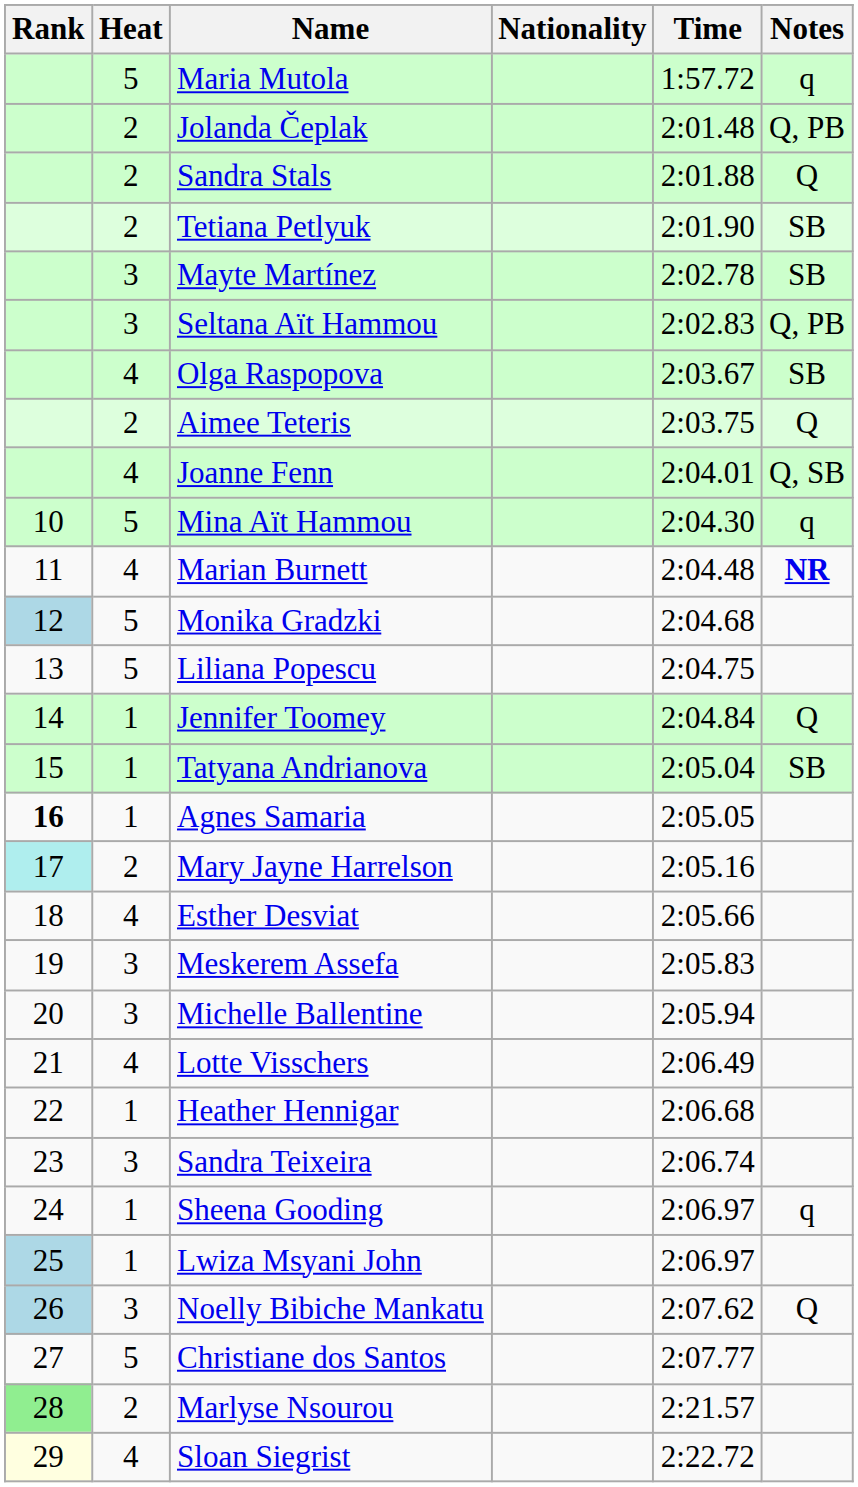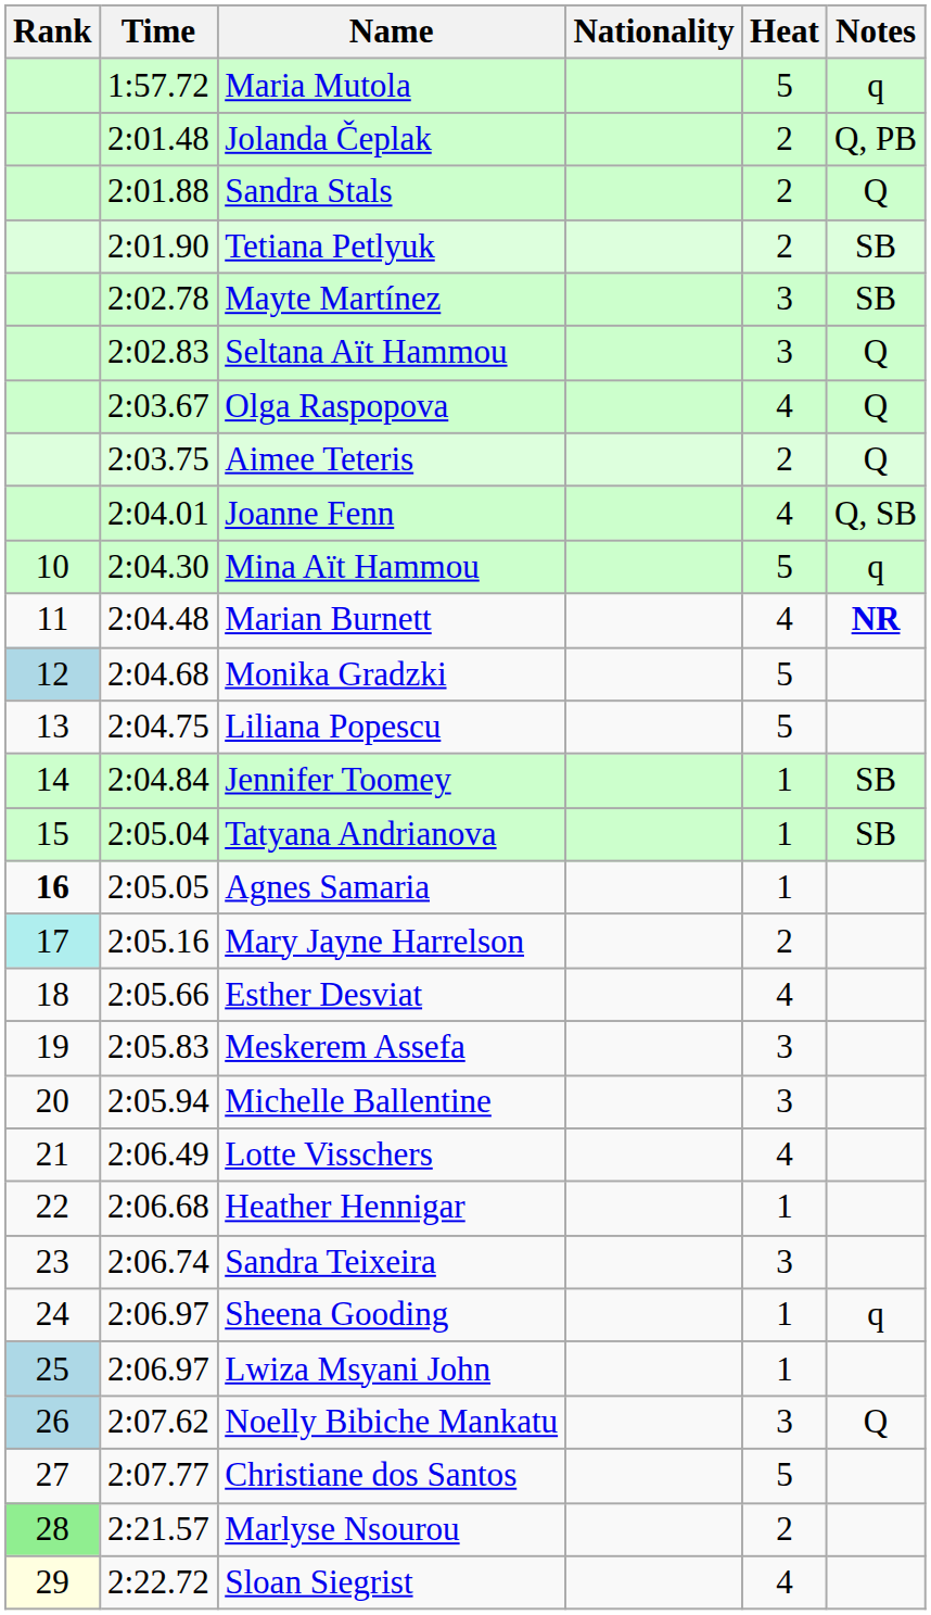 <table class="wikitable sortable" style="text-align:center">
 <tr>
 <th>Rank</th>
-<th>Heat</th>
+<th>Time</th>
 <th>Name</th>
 <th>Nationality</th>
-<th>Time</th>
+<th>Heat</th>
 <th>Notes</th>
 </tr>
 <tr bgcolor=ccffcc>
 <td></td>
-<td>5</td>
+<td>1:57.72</td>
 <td align="left"><a href='#'>Maria Mutola</a></td>
 <td align=left></td>
-<td>1:57.72</td>
+<td>5</td>
 <td>q</td>
 </tr>
 <tr bgcolor=ccffcc>
 <td></td>
-<td>2</td>
+<td>2:01.48</td>
 <td align="left"><a href='#'>Jolanda Čeplak</a></td>
 <td align=left></td>
-<td>2:01.48</td>
+<td>2</td>
 <td>Q, PB</td>
 </tr>
 <tr bgcolor=ccffcc>
 <td></td>
-<td>2</td>
+<td>2:01.88</td>
 <td align="left"><a href='#'>Sandra Stals</a></td>
 <td align=left></td>
-<td>2:01.88</td>
+<td>2</td>
 <td>Q</td>
 </tr>
 <tr bgcolor=ddffdd>
 <td></td>
-<td>2</td>
+<td>2:01.90</td>
 <td align="left"><a href='#'>Tetiana Petlyuk</a></td>
 <td align=left></td>
-<td>2:01.90</td>
+<td>2</td>
 <td>SB</td>
 </tr>
 <tr bgcolor=ccffcc>
 <td></td>
-<td>3</td>
+<td>2:02.78</td>
 <td align="left"><a href='#'>Mayte Martínez</a></td>
 <td align=left></td>
-<td>2:02.78</td>
+<td>3</td>
 <td>SB</td>
 </tr>
 <tr bgcolor=ccffcc>
 <td></td>
-<td>3</td>
+<td>2:02.83</td>
 <td align="left"><a href='#'>Seltana Aït Hammou</a></td>
 <td align=left></td>
-<td>2:02.83</td>
-<td>Q, PB</td>
-</tr>
-<tr bgcolor=ccffcc>
-<td></td>
-<td>4</td>
-<td align="left"><a href='#'>Olga Raspopova</a></td>
-<td align=left></td>
-<td>2:03.67</td>
-<td>SB</td>
-</tr>
-<tr bgcolor=ddffdd>
-<td></td>
-<td>2</td>
-<td align="left"><a href='#'>Aimee Teteris</a></td>
-<td align=left></td>
-<td>2:03.75</td>
+<td>3</td>
 <td>Q</td>
 </tr>
 <tr bgcolor=ccffcc>
 <td></td>
+<td>2:03.67</td>
+<td align="left"><a href='#'>Olga Raspopova</a></td>
+<td align=left></td>
 <td>4</td>
+<td>Q</td>
+</tr>
+<tr bgcolor=ddffdd>
+<td></td>
+<td>2:03.75</td>
+<td align="left"><a href='#'>Aimee Teteris</a></td>
+<td align=left></td>
+<td>2</td>
+<td>Q</td>
+</tr>
+<tr bgcolor=ccffcc>
+<td></td>
+<td>2:04.01</td>
 <td align="left"><a href='#'>Joanne Fenn</a></td>
 <td align=left></td>
-<td>2:04.01</td>
+<td>4</td>
 <td>Q, SB</td>
 </tr>
 <tr bgcolor=ccffcc>
 <td>10</td>
-<td>5</td>
+<td>2:04.30</td>
 <td align="left"><a href='#'>Mina Aït Hammou</a></td>
 <td align=left></td>
-<td>2:04.30</td>
+<td>5</td>
 <td>q</td>
 </tr>
 <tr>
 <td>11</td>
-<td>4</td>
+<td>2:04.48</td>
 <td align="left"><a href='#'>Marian Burnett</a></td>
 <td align=left></td>
-<td>2:04.48</td>
+<td>4</td>
 <td><strong><a href='#'>NR</a></strong></td>
 </tr>
 <tr>
 <td style="background: lightblue;">12</td>
-<td>5</td>
+<td>2:04.68</td>
 <td align="left"><a href='#'>Monika Gradzki</a></td>
 <td align=left></td>
-<td>2:04.68</td>
+<td>5</td>
 <td></td>
 </tr>
 <tr>
 <td>13</td>
-<td>5</td>
+<td>2:04.75</td>
 <td align="left"><a href='#'>Liliana Popescu</a></td>
 <td align=left></td>
-<td>2:04.75</td>
+<td>5</td>
 <td></td>
 </tr>
 <tr bgcolor=ccffcc>
 <td>14</td>
-<td>1</td>
+<td>2:04.84</td>
 <td align="left"><a href='#'>Jennifer Toomey</a></td>
 <td align=left></td>
-<td>2:04.84</td>
-<td>Q</td>
+<td>1</td>
+<td>SB</td>
 </tr>
 <tr bgcolor=ccffcc>
 <td>15</td>
-<td>1</td>
+<td>2:05.04</td>
 <td align="left"><a href='#'>Tatyana Andrianova</a></td>
 <td align=left></td>
-<td>2:05.04</td>
+<td>1</td>
 <td>SB</td>
 </tr>
 <tr>
 <td><strong>16</strong></td>
-<td>1</td>
+<td>2:05.05</td>
 <td align="left"><a href='#'>Agnes Samaria</a></td>
 <td align=left></td>
-<td>2:05.05</td>
+<td>1</td>
 <td></td>
 </tr>
 <tr>
 <td style="background: paleturquoise;">17</td>
-<td>2</td>
+<td>2:05.16</td>
 <td align="left"><a href='#'>Mary Jayne Harrelson</a></td>
 <td align=left></td>
-<td>2:05.16</td>
+<td>2</td>
 <td></td>
 </tr>
 <tr>
 <td>18</td>
-<td>4</td>
+<td>2:05.66</td>
 <td align="left"><a href='#'>Esther Desviat</a></td>
 <td align=left></td>
-<td>2:05.66</td>
+<td>4</td>
 <td></td>
 </tr>
 <tr>
 <td>19</td>
-<td>3</td>
+<td>2:05.83</td>
 <td align="left"><a href='#'>Meskerem Assefa</a></td>
 <td align=left></td>
-<td>2:05.83</td>
+<td>3</td>
 <td></td>
 </tr>
 <tr>
 <td>20</td>
-<td>3</td>
+<td>2:05.94</td>
 <td align="left"><a href='#'>Michelle Ballentine</a></td>
 <td align=left></td>
-<td>2:05.94</td>
+<td>3</td>
 <td></td>
 </tr>
 <tr>
 <td>21</td>
-<td>4</td>
+<td>2:06.49</td>
 <td align="left"><a href='#'>Lotte Visschers</a></td>
 <td align=left></td>
-<td>2:06.49</td>
+<td>4</td>
 <td></td>
 </tr>
 <tr>
 <td>22</td>
-<td>1</td>
+<td>2:06.68</td>
 <td align="left"><a href='#'>Heather Hennigar</a></td>
 <td align=left></td>
-<td>2:06.68</td>
+<td>1</td>
 <td></td>
 </tr>
 <tr>
 <td>23</td>
-<td>3</td>
+<td>2:06.74</td>
 <td align="left"><a href='#'>Sandra Teixeira</a></td>
 <td align=left></td>
-<td>2:06.74</td>
+<td>3</td>
 <td></td>
 </tr>
 <tr>
 <td>24</td>
-<td>1</td>
+<td>2:06.97</td>
 <td align="left"><a href='#'>Sheena Gooding</a></td>
 <td align=left></td>
-<td>2:06.97</td>
+<td>1</td>
 <td>q</td>
 </tr>
 <tr>
 <td style="background: lightblue;">25</td>
-<td>1</td>
+<td>2:06.97</td>
 <td align="left"><a href='#'>Lwiza Msyani John</a></td>
 <td align=left></td>
-<td>2:06.97</td>
+<td>1</td>
 <td></td>
 </tr>
 <tr>
 <td style="background: lightblue;">26</td>
-<td>3</td>
+<td>2:07.62</td>
 <td align="left"><a href='#'>Noelly Bibiche Mankatu</a></td>
 <td align=left></td>
-<td>2:07.62</td>
+<td>3</td>
 <td>Q</td>
 </tr>
 <tr>
 <td>27</td>
-<td>5</td>
+<td>2:07.77</td>
 <td align="left"><a href='#'>Christiane dos Santos</a></td>
 <td align=left></td>
-<td>2:07.77</td>
+<td>5</td>
 <td></td>
 </tr>
 <tr>
 <td style="background: lightgreen;">28</td>
-<td>2</td>
+<td>2:21.57</td>
 <td align="left"><a href='#'>Marlyse Nsourou</a></td>
 <td align=left></td>
-<td>2:21.57</td>
+<td>2</td>
 <td></td>
 </tr>
 <tr>
 <td style="background: lightyellow;">29</td>
-<td>4</td>
+<td>2:22.72</td>
 <td align="left"><a href='#'>Sloan Siegrist</a></td>
 <td align=left></td>
-<td>2:22.72</td>
+<td>4</td>
 <td></td>
 </tr>
 </table>
